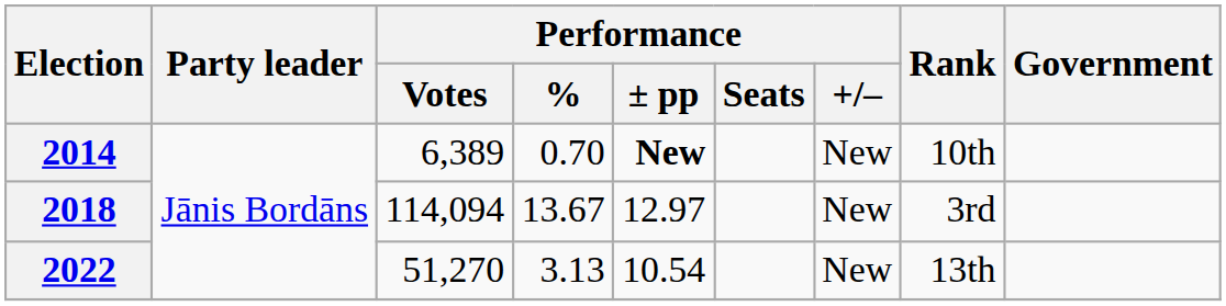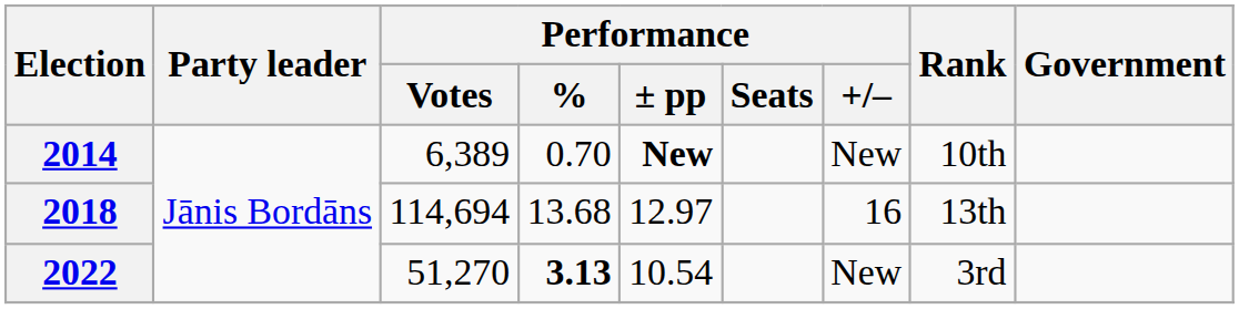 <table class=wikitable style=text-align:right>
 <tr>
 <th rowspan=2>Election</th>
 <th rowspan=2>Party leader</th>
 <th colspan=5>Performance</th>
 <th rowspan=2>Rank</th>
 <th rowspan=2>Government</th>
 </tr>
 <tr>
 <th>Votes</th>
 <th>%</th>
 <th>± pp</th>
 <th>Seats</th>
 <th>+/–</th>
 </tr>
 <tr>
 <th><a href='#'>2014</a></th>
 <td align=left rowspan=3><a href='#'>Jānis Bordāns</a></td>
 <td>6,389</td>
 <td>0.70</td>
 <td><strong>New</strong></td>
 <td></td>
 <td>New</td>
 <td>10th</td>
 <td></td>
 </tr>
 <tr>
 <th><a href='#'>2018</a></th>
-<td>114,094</td>
-<td>13.67</td>
+<td>114,694</td>
+<td>13.68</td>
 <td> 12.97</td>
+<td></td>
+<td> 16</td>
+<td> 13th</td>
+<td></td>
+</tr>
+<tr>
+<th><a href='#'>2022</a></th>
+<td>51,270</td>
+<td><strong>3.13</strong></td>
+<td> 10.54</td>
 <td></td>
 <td>New</td>
 <td> 3rd</td>
 <td></td>
 </tr>
 <tr>
-<th><a href='#'>2022</a></th>
-<td>51,270</td>
-<td>3.13</td>
-<td> 10.54</td>
-<td></td>
-<td>New</td>
-<td> 13th</td>
-<td></td>
-</tr>
-<tr>
 </tr>
 </table>
